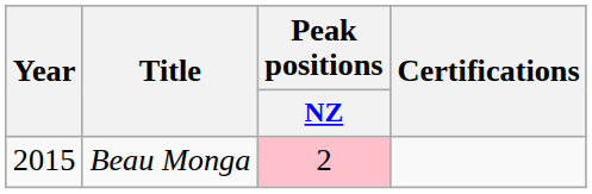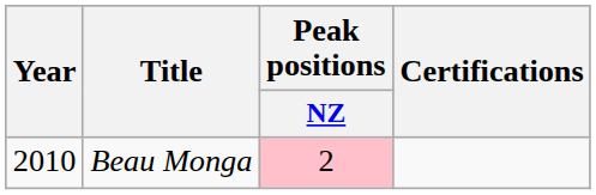 <table class="wikitable plainrowheaders" style="text-align:center;">
 <tr>
 <th scope="col" rowspan="2">Year</th>
 <th scope="col" rowspan="2">Title</th>
 <th scope="col">Peak positions</th>
 <th scope="col" rowspan="2">Certifications</th>
 </tr>
 <tr>
 <th scope="col" style="width:3em;font-size:90%;"><a href='#'>NZ</a><br></th>
 </tr>
 <tr>
-<td>2015</td>
+<td>2010</td>
 <td><em>Beau Monga</em></td>
 <td style="background: pink;">2</td>
 <td></td>
 </tr>
 </table>
